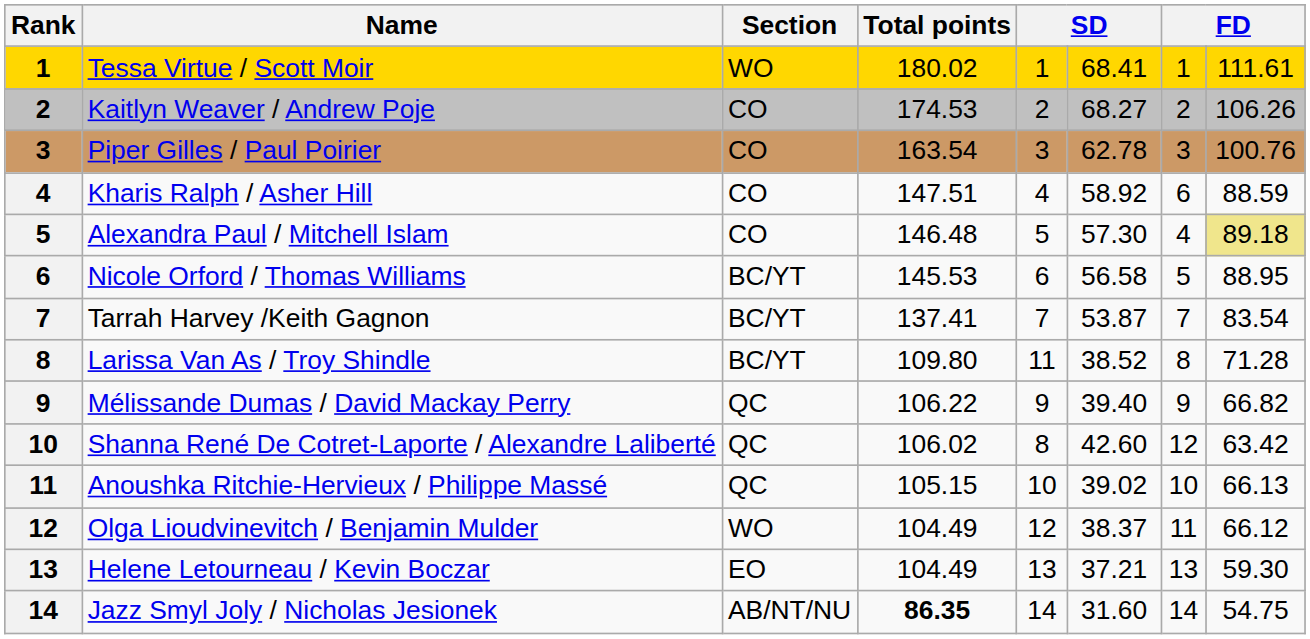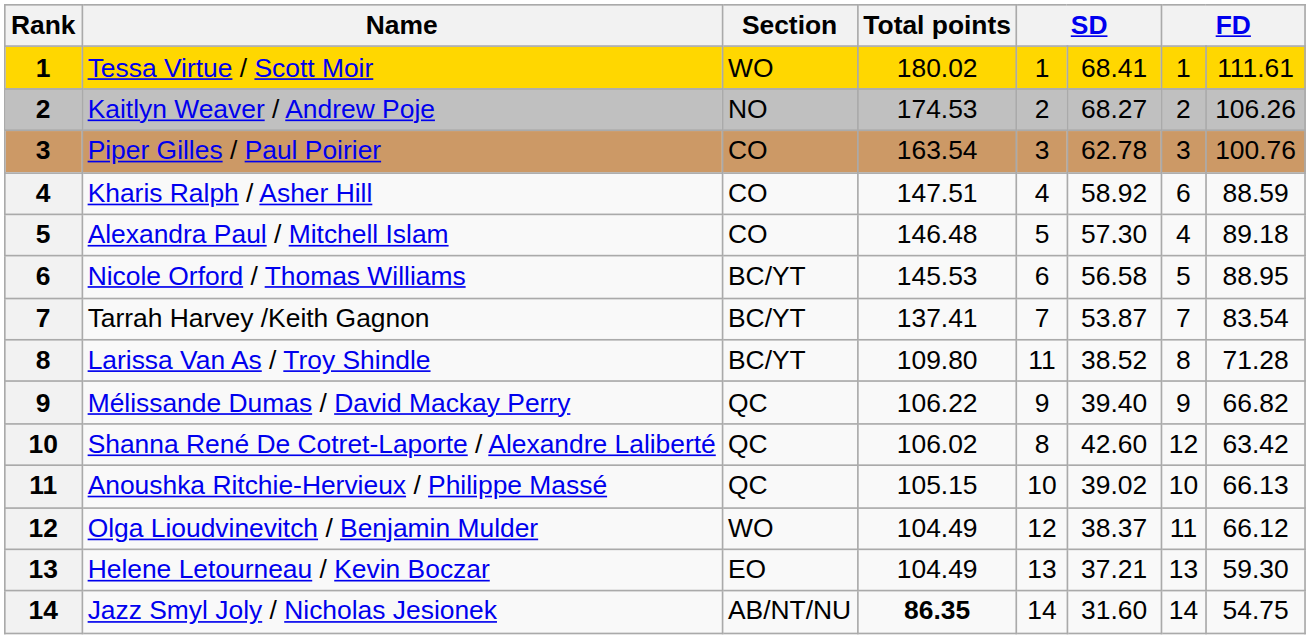 <table class="wikitable sortable">
 <tr>
 <th>Rank</th>
 <th>Name</th>
 <th>Section</th>
 <th>Total points</th>
 <th colspan="2" width="80px"><a href='#'>SD</a></th>
 <th colspan="2" width="80px"><a href='#'>FD</a></th>
 </tr>
 <tr bgcolor="gold">
 <td align="center"><strong>1</strong></td>
 <td><a href='#'>Tessa Virtue</a> / <a href='#'>Scott Moir</a></td>
 <td>WO</td>
 <td align="center">180.02</td>
 <td align="center">1</td>
 <td align="center">68.41</td>
 <td align="center">1</td>
 <td align="center">111.61</td>
 </tr>
 <tr bgcolor="silver">
 <td align="center"><strong>2</strong></td>
 <td><a href='#'>Kaitlyn Weaver</a> / <a href='#'>Andrew Poje</a></td>
-<td>CO</td>
+<td>NO</td>
 <td align="center">174.53</td>
 <td align="center">2</td>
 <td align="center">68.27</td>
 <td align="center">2</td>
 <td align="center">106.26</td>
 </tr>
 <tr bgcolor="cc9966">
 <td align="center"><strong>3</strong></td>
 <td><a href='#'>Piper Gilles</a> / <a href='#'>Paul Poirier</a></td>
 <td>CO</td>
 <td align="center">163.54</td>
 <td align="center">3</td>
 <td align="center">62.78</td>
 <td align="center">3</td>
 <td align="center">100.76</td>
 </tr>
 <tr>
 <th>4</th>
 <td><a href='#'>Kharis Ralph</a> / <a href='#'>Asher Hill</a></td>
 <td>CO</td>
 <td align="center">147.51</td>
 <td align="center">4</td>
 <td align="center">58.92</td>
 <td align="center">6</td>
 <td align="center">88.59</td>
 </tr>
 <tr>
 <th>5</th>
 <td><a href='#'>Alexandra Paul</a> / <a href='#'>Mitchell Islam</a></td>
 <td>CO</td>
 <td align="center">146.48</td>
 <td align="center">5</td>
 <td align="center">57.30</td>
 <td align="center">4</td>
-<td align="center" style="background: khaki;">89.18</td>
+<td align="center">89.18</td>
 </tr>
 <tr>
 <th>6</th>
 <td><a href='#'>Nicole Orford</a> / <a href='#'>Thomas Williams</a></td>
 <td>BC/YT</td>
 <td align="center">145.53</td>
 <td align="center">6</td>
 <td align="center">56.58</td>
 <td align="center">5</td>
 <td align="center">88.95</td>
 </tr>
 <tr>
 <th>7</th>
 <td>Tarrah Harvey /Keith Gagnon</td>
 <td>BC/YT</td>
 <td align="center">137.41</td>
 <td align="center">7</td>
 <td align="center">53.87</td>
 <td align="center">7</td>
 <td align="center">83.54</td>
 </tr>
 <tr>
 <th>8</th>
 <td><a href='#'>Larissa Van As</a> / <a href='#'>Troy Shindle</a></td>
 <td>BC/YT</td>
 <td align="center">109.80</td>
 <td align="center">11</td>
 <td align="center">38.52</td>
 <td align="center">8</td>
 <td align="center">71.28</td>
 </tr>
 <tr>
 <th>9</th>
 <td><a href='#'>Mélissande Dumas</a> / <a href='#'>David Mackay Perry</a></td>
 <td>QC</td>
 <td align="center">106.22</td>
 <td align="center">9</td>
 <td align="center">39.40</td>
 <td align="center">9</td>
 <td align="center">66.82</td>
 </tr>
 <tr>
 <th>10</th>
 <td><a href='#'>Shanna René De Cotret-Laporte</a> / <a href='#'>Alexandre Laliberté</a></td>
 <td>QC</td>
 <td align="center">106.02</td>
 <td align="center">8</td>
 <td align="center">42.60</td>
 <td align="center">12</td>
 <td align="center">63.42</td>
 </tr>
 <tr>
 <th>11</th>
 <td><a href='#'>Anoushka Ritchie-Hervieux</a> / <a href='#'>Philippe Massé</a></td>
 <td>QC</td>
 <td align="center">105.15</td>
 <td align="center">10</td>
 <td align="center">39.02</td>
 <td align="center">10</td>
 <td align="center">66.13</td>
 </tr>
 <tr>
 <th>12</th>
 <td><a href='#'>Olga Lioudvinevitch</a> / <a href='#'>Benjamin Mulder</a></td>
 <td>WO</td>
 <td align="center">104.49</td>
 <td align="center">12</td>
 <td align="center">38.37</td>
 <td align="center">11</td>
 <td align="center">66.12</td>
 </tr>
 <tr>
 <th>13</th>
 <td><a href='#'>Helene Letourneau</a> / <a href='#'>Kevin Boczar</a></td>
 <td>EO</td>
 <td align="center">104.49</td>
 <td align="center">13</td>
 <td align="center">37.21</td>
 <td align="center">13</td>
 <td align="center">59.30</td>
 </tr>
 <tr>
 <th>14</th>
 <td><a href='#'>Jazz Smyl Joly</a> / <a href='#'>Nicholas Jesionek</a></td>
 <td>AB/NT/NU</td>
 <td align="center"><strong>86.35</strong></td>
 <td align="center">14</td>
 <td align="center">31.60</td>
 <td align="center">14</td>
 <td align="center">54.75</td>
 </tr>
 </table>
